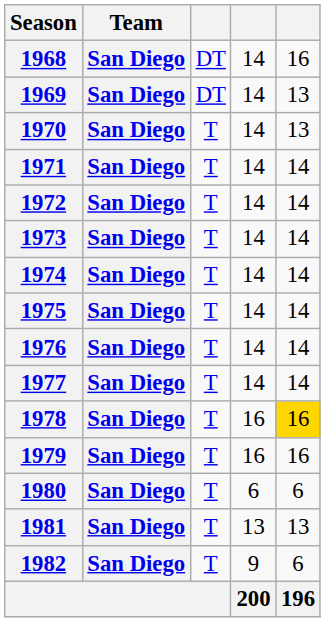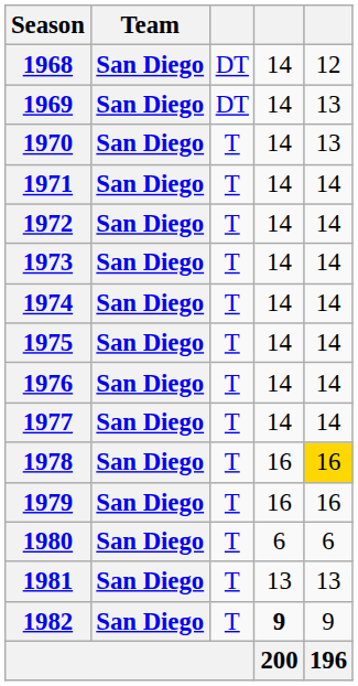 <table class="wikitable " style="text-align:center;">
 <tr>
 <th>Season</th>
 <th>Team</th>
 <th></th>
 <th></th>
 <th></th>
 </tr>
 <tr>
 <th><a href='#'>1968</a></th>
 <th><a href='#'>San Diego</a></th>
 <td><a href='#'>DT</a></td>
 <td>14</td>
-<td>16</td>
+<td>12</td>
 </tr>
 <tr>
 <th><a href='#'>1969</a></th>
 <th><a href='#'>San Diego</a></th>
 <td><a href='#'>DT</a></td>
 <td>14</td>
 <td>13</td>
 </tr>
 <tr>
 <th><a href='#'>1970</a></th>
 <th><a href='#'>San Diego</a></th>
 <td><a href='#'>T</a></td>
 <td>14</td>
 <td>13</td>
 </tr>
 <tr>
 <th><a href='#'>1971</a></th>
 <th><a href='#'>San Diego</a></th>
 <td><a href='#'>T</a></td>
 <td>14</td>
 <td>14</td>
 </tr>
 <tr>
 <th><a href='#'>1972</a></th>
 <th><a href='#'>San Diego</a></th>
 <td><a href='#'>T</a></td>
 <td>14</td>
 <td>14</td>
 </tr>
 <tr>
 <th><a href='#'>1973</a></th>
 <th><a href='#'>San Diego</a></th>
 <td><a href='#'>T</a></td>
 <td>14</td>
 <td>14</td>
 </tr>
 <tr>
 <th><a href='#'>1974</a></th>
 <th><a href='#'>San Diego</a></th>
 <td><a href='#'>T</a></td>
 <td>14</td>
 <td>14</td>
 </tr>
 <tr>
 <th><a href='#'>1975</a></th>
 <th><a href='#'>San Diego</a></th>
 <td><a href='#'>T</a></td>
 <td>14</td>
 <td>14</td>
 </tr>
 <tr>
 <th><a href='#'>1976</a></th>
 <th><a href='#'>San Diego</a></th>
 <td><a href='#'>T</a></td>
 <td>14</td>
 <td>14</td>
 </tr>
 <tr>
 <th><a href='#'>1977</a></th>
 <th><a href='#'>San Diego</a></th>
 <td><a href='#'>T</a></td>
 <td>14</td>
 <td>14</td>
 </tr>
 <tr>
 <th><a href='#'>1978</a></th>
 <th><a href='#'>San Diego</a></th>
 <td><a href='#'>T</a></td>
 <td>16</td>
 <td style="background: gold;">16</td>
 </tr>
 <tr>
 <th><a href='#'>1979</a></th>
 <th><a href='#'>San Diego</a></th>
 <td><a href='#'>T</a></td>
 <td>16</td>
 <td>16</td>
 </tr>
 <tr>
 <th><a href='#'>1980</a></th>
 <th><a href='#'>San Diego</a></th>
 <td><a href='#'>T</a></td>
 <td>6</td>
 <td>6</td>
 </tr>
 <tr>
 <th><a href='#'>1981</a></th>
 <th><a href='#'>San Diego</a></th>
 <td><a href='#'>T</a></td>
 <td>13</td>
 <td>13</td>
 </tr>
 <tr>
 <th><a href='#'>1982</a></th>
 <th><a href='#'>San Diego</a></th>
 <td><a href='#'>T</a></td>
+<td><strong>9</strong></td>
 <td>9</td>
-<td>6</td>
 </tr>
 <tr>
 <th colspan="3"></th>
 <th>200</th>
 <th>196</th>
 </tr>
 </table>
